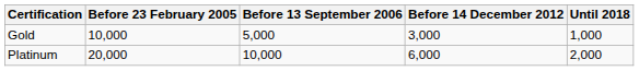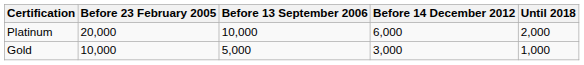 <table class="wikitable">
 <tr>
 <th>Certification</th>
 <th>Before 23 February 2005</th>
 <th>Before 13 September 2006</th>
 <th>Before 14 December 2012</th>
 <th>Until 2018</th>
 </tr>
 <tr>
+<td>Platinum</td>
+<td>20,000</td>
+<td>10,000</td>
+<td>6,000</td>
+<td>2,000</td>
+</tr>
+<tr>
 <td>Gold</td>
 <td>10,000</td>
 <td>5,000</td>
 <td>3,000</td>
 <td>1,000</td>
 </tr>
-<tr>
-<td>Platinum</td>
-<td>20,000</td>
-<td>10,000</td>
-<td>6,000</td>
-<td>2,000</td>
-</tr>
 </table>
